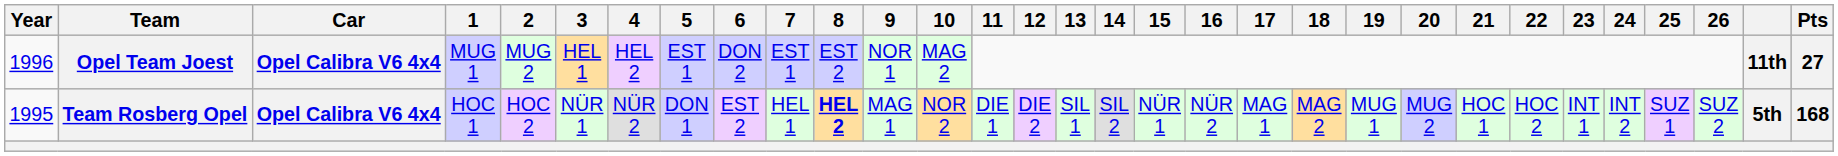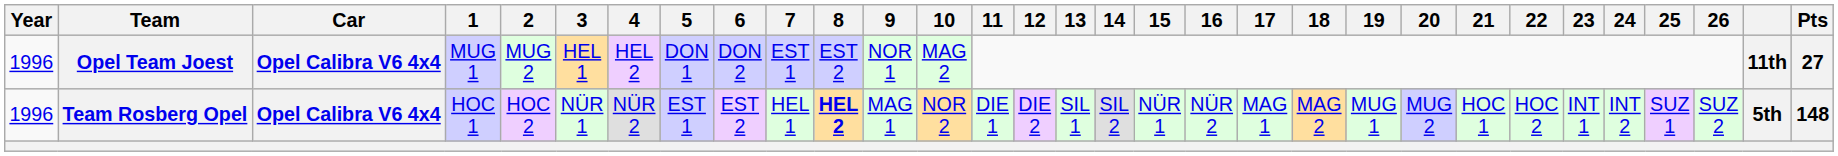 <table class="wikitable" style="text-align:center; font-size:85%">
 <tr>
 <th>Year</th>
 <th>Team</th>
 <th>Car</th>
 <th>1</th>
 <th>2</th>
 <th>3</th>
 <th>4</th>
 <th>5</th>
 <th>6</th>
 <th>7</th>
 <th>8</th>
 <th>9</th>
 <th>10</th>
 <th>11</th>
 <th>12</th>
 <th>13</th>
 <th>14</th>
 <th>15</th>
 <th>16</th>
 <th>17</th>
 <th>18</th>
 <th>19</th>
 <th>20</th>
 <th>21</th>
 <th>22</th>
 <th>23</th>
 <th>24</th>
 <th>25</th>
 <th>26</th>
 <th></th>
 <th>Pts</th>
 </tr>
 <tr>
 <td><a href='#'>1996</a></td>
 <th nowrap><a href='#'>Opel Team Joest</a></th>
 <th nowrap><a href='#'>Opel Calibra V6 4x4</a></th>
 <td style="background:#CFCFFF;"><a href='#'>MUG<br>1</a><br></td>
 <td style="background:#DFFFDF;"><a href='#'>MUG<br>2</a><br></td>
 <td style="background:#FFDF9F;"><a href='#'>HEL<br>1</a><br></td>
 <td style="background:#EFCFFF;"><a href='#'>HEL<br>2</a><br></td>
-<td style="background:#CFCFFF;"><a href='#'>EST<br>1</a><br></td>
+<td style="background:#CFCFFF;"><a href='#'>DON<br>1</a><br></td>
 <td style="background:#CFCFFF;"><a href='#'>DON<br>2</a><br></td>
 <td style="background:#CFCFFF;"><a href='#'>EST<br>1</a><br></td>
 <td style="background:#CFCFFF;"><a href='#'>EST<br>2</a><br></td>
 <td style="background:#DFFFDF;"><a href='#'>NOR<br>1</a><br></td>
 <td style="background:#DFFFDF;"><a href='#'>MAG<br>2</a><br></td>
 <td colspan=16></td>
 <th>11th</th>
 <th>27</th>
 </tr>
 <tr>
-<td><a href='#'>1995</a></td>
+<td><a href='#'>1996</a></td>
 <th nowrap><a href='#'>Team Rosberg Opel</a></th>
 <th nowrap><a href='#'>Opel Calibra V6 4x4</a></th>
 <td style="background:#CFCFFF;"><a href='#'>HOC<br>1</a><br></td>
 <td style="background:#EFCFFF;"><a href='#'>HOC<br>2</a><br></td>
 <td style="background:#DFFFDF;"><a href='#'>NÜR<br>1</a><br></td>
 <td style="background:#DFDFDF;"><a href='#'>NÜR<br>2</a><br></td>
-<td style="background:#CFCFFF;"><a href='#'>DON<br>1</a><br></td>
+<td style="background:#CFCFFF;"><a href='#'>EST<br>1</a><br></td>
 <td style="background:#EFCFFF;"><a href='#'>EST<br>2</a><br></td>
 <td style="background:#DFFFDF;"><a href='#'>HEL<br>1</a><br></td>
 <td style="background:#FFDF9F;"><strong><a href='#'>HEL<br>2</a><br></strong></td>
 <td style="background:#DFFFDF;"><a href='#'>MAG<br>1</a><br></td>
 <td style="background:#FFDF9F;"><a href='#'>NOR<br>2</a><br></td>
 <td style="background:#DFFFDF;"><a href='#'>DIE<br>1</a><br></td>
 <td style="background:#EFCFFF;"><a href='#'>DIE<br>2</a><br></td>
 <td style="background:#DFFFDF;"><a href='#'>SIL<br>1</a><br></td>
 <td style="background:#DFDFDF;"><a href='#'>SIL<br>2</a><br></td>
 <td style="background:#DFFFDF;"><a href='#'>NÜR<br>1</a><br></td>
 <td style="background:#DFFFDF;"><a href='#'>NÜR<br>2</a><br></td>
 <td style="background:#DFFFDF;"><a href='#'>MAG<br>1</a><br></td>
 <td style="background:#FFDF9F;"><a href='#'>MAG<br>2</a><br></td>
 <td style="background:#DFFFDF;"><a href='#'>MUG<br>1</a><br></td>
 <td style="background:#CFCFFF;"><a href='#'>MUG<br>2</a><br></td>
 <td style="background:#DFFFDF;"><a href='#'>HOC<br>1</a><br></td>
 <td style="background:#DFFFDF;"><a href='#'>HOC<br>2</a><br></td>
 <td style="background:#DFFFDF;"><a href='#'>INT<br>1</a><br></td>
 <td style="background:#DFFFDF;"><a href='#'>INT<br>2</a><br></td>
 <td style="background:#EFCFFF;"><a href='#'>SUZ<br>1</a><br></td>
 <td style="background:#DFFFDF;"><a href='#'>SUZ<br>2</a><br></td>
 <th>5th</th>
-<th>168</th>
+<th>148</th>
 </tr>
 <tr>
 <th colspan="31"></th>
 </tr>
 </table>
